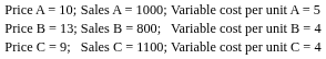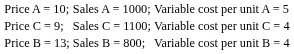 <table>
 <tr>
 <td>Price A = 10;</td>
 <td>Sales A = 1000;</td>
 <td>Variable cost per unit A = 5</td>
 </tr>
 <tr>
+<td>Price C = 9;</td>
+<td>Sales C = 1100;</td>
+<td>Variable cost per unit C = 4</td>
+</tr>
+<tr>
 <td>Price B = 13;</td>
 <td>Sales B = 800;</td>
 <td>Variable cost per unit B = 4</td>
 </tr>
-<tr>
-<td>Price C = 9;</td>
-<td>Sales C = 1100;</td>
-<td>Variable cost per unit C = 4</td>
-</tr>
 </table>
